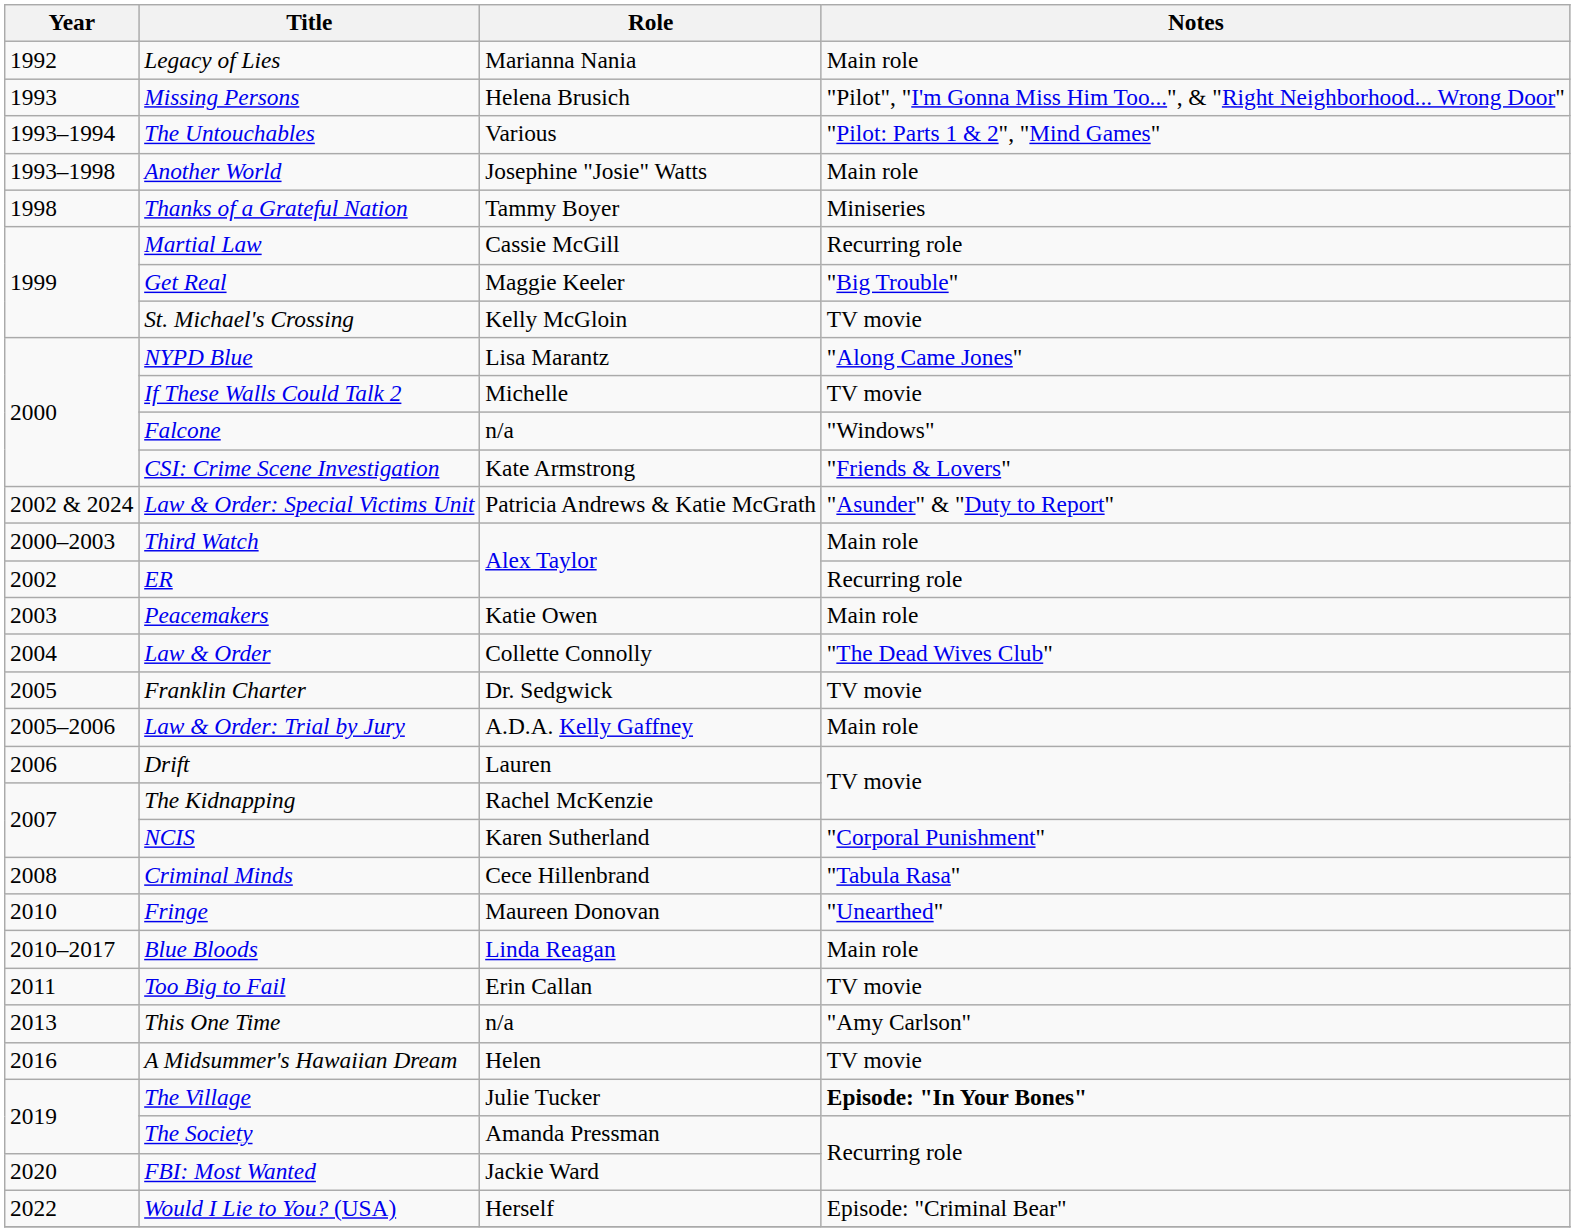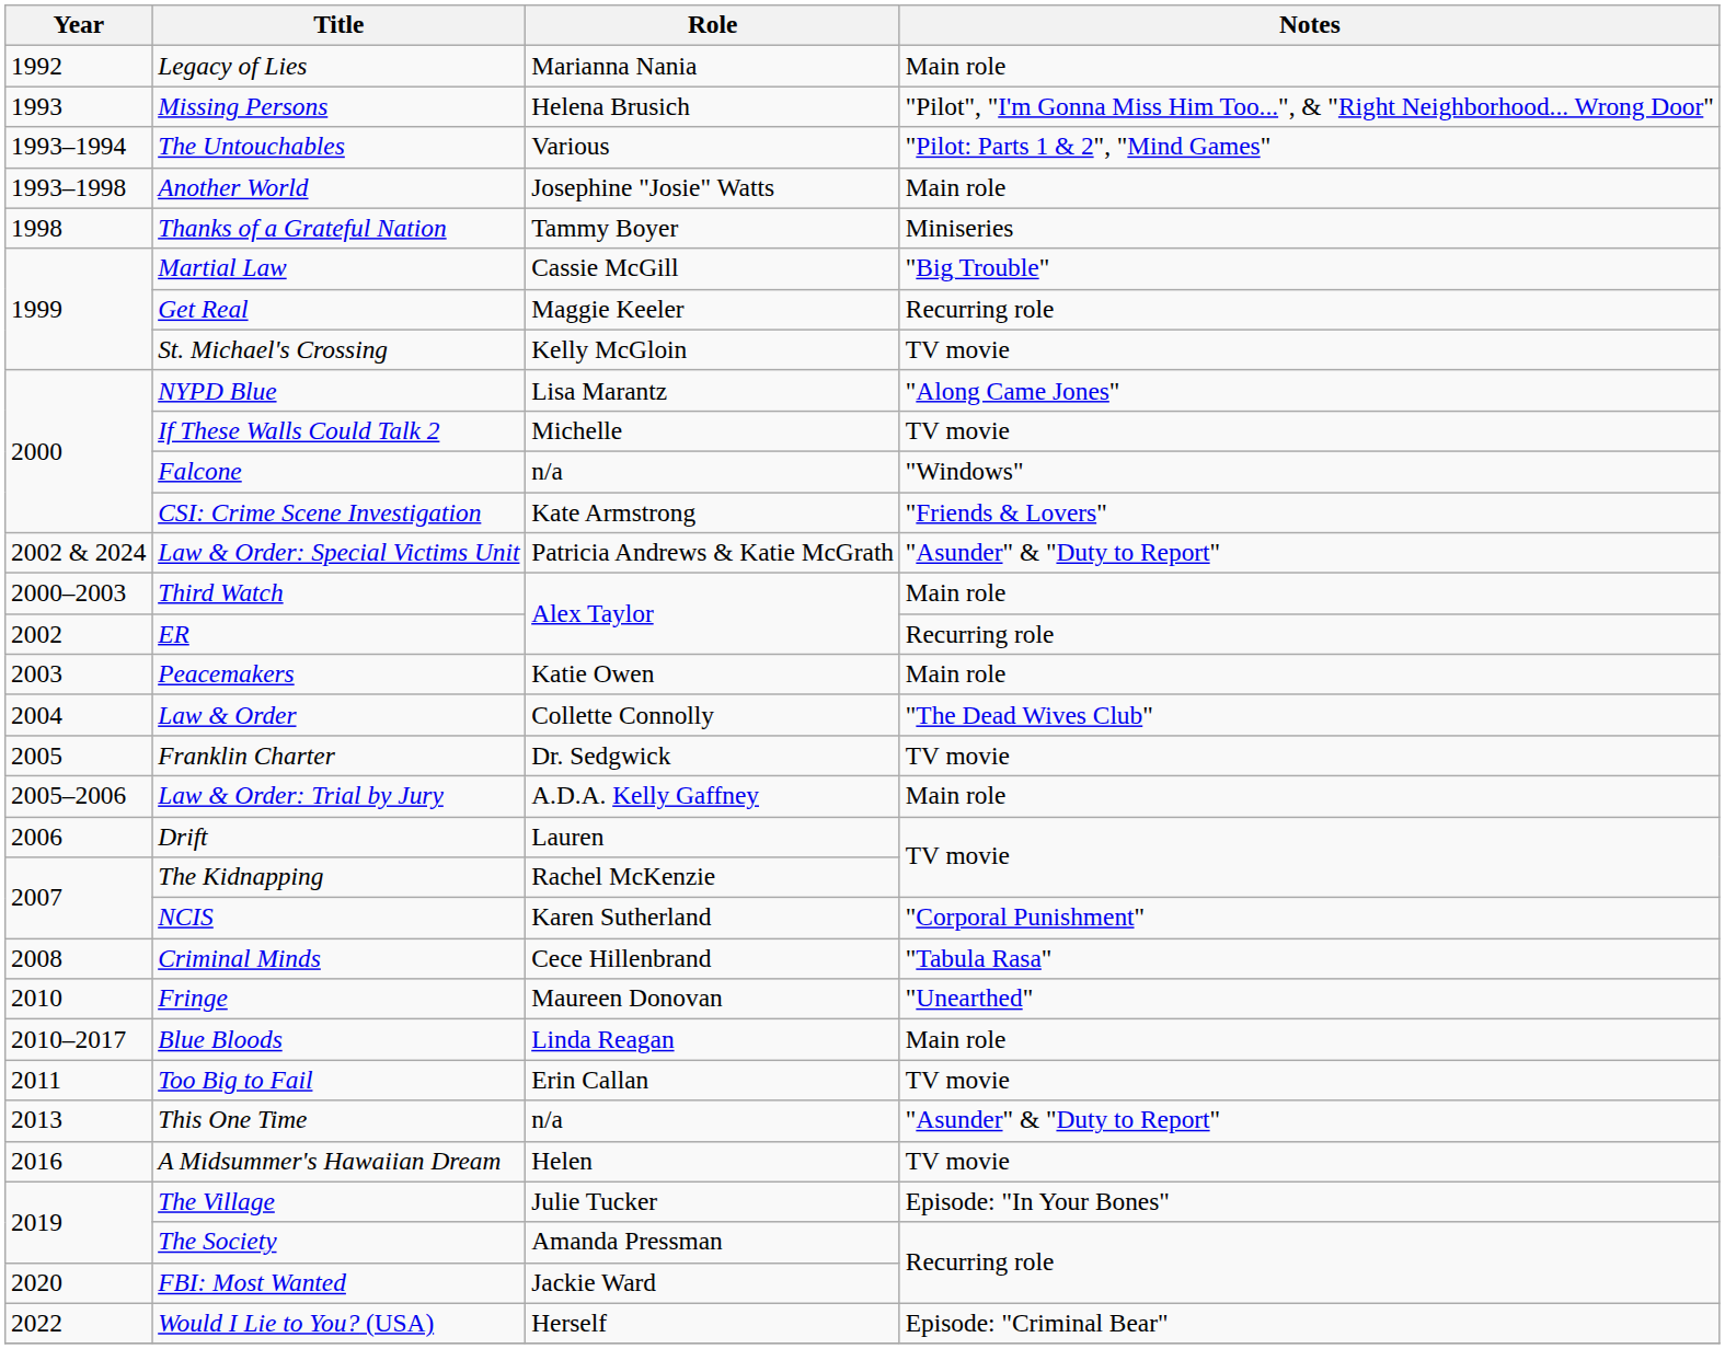 <table class="wikitable sortable">
 <tr>
 <th>Year</th>
 <th>Title</th>
 <th>Role</th>
 <th class="unsortable">Notes</th>
 </tr>
 <tr>
 <td>1992</td>
 <td><em>Legacy of Lies</em></td>
 <td>Marianna Nania</td>
 <td>Main role</td>
 </tr>
 <tr>
 <td>1993</td>
 <td><em><a href='#'>Missing Persons</a></em></td>
 <td>Helena Brusich</td>
 <td>"Pilot", "<a href='#'>I'm Gonna Miss Him Too...</a>", & "<a href='#'>Right Neighborhood... Wrong Door</a>"</td>
 </tr>
 <tr>
 <td>1993–1994</td>
 <td><em><a href='#'>The Untouchables</a></em></td>
 <td>Various</td>
 <td>"<a href='#'>Pilot: Parts 1 & 2</a>", "<a href='#'>Mind Games</a>"</td>
 </tr>
 <tr>
 <td>1993–1998</td>
 <td><em><a href='#'>Another World</a></em></td>
 <td>Josephine "Josie" Watts</td>
 <td>Main role</td>
 </tr>
 <tr>
 <td>1998</td>
 <td><em><a href='#'>Thanks of a Grateful Nation</a></em></td>
 <td>Tammy Boyer</td>
 <td>Miniseries</td>
 </tr>
 <tr>
 <td rowspan=3>1999</td>
 <td><em><a href='#'>Martial Law</a></em></td>
 <td>Cassie McGill</td>
-<td>Recurring role</td>
+<td>"<a href='#'>Big Trouble</a>"</td>
 </tr>
 <tr>
 <td><em><a href='#'>Get Real</a></em></td>
 <td>Maggie Keeler</td>
-<td>"<a href='#'>Big Trouble</a>"</td>
+<td>Recurring role</td>
 </tr>
 <tr>
 <td><em>St. Michael's Crossing</em></td>
 <td>Kelly McGloin</td>
 <td>TV movie</td>
 </tr>
 <tr>
 <td rowspan=4>2000</td>
 <td><em><a href='#'>NYPD Blue</a></em></td>
 <td>Lisa Marantz</td>
 <td>"<a href='#'>Along Came Jones</a>"</td>
 </tr>
 <tr>
 <td><em><a href='#'>If These Walls Could Talk 2</a></em></td>
 <td>Michelle</td>
 <td>TV movie</td>
 </tr>
 <tr>
 <td><em><a href='#'>Falcone</a></em></td>
 <td>n/a</td>
 <td>"Windows"</td>
 </tr>
 <tr>
 <td><em><a href='#'>CSI: Crime Scene Investigation</a></em></td>
 <td>Kate Armstrong</td>
 <td>"<a href='#'>Friends & Lovers</a>"</td>
 </tr>
 <tr>
 <td>2002 & 2024</td>
 <td><em><a href='#'>Law & Order: Special Victims Unit</a></em></td>
 <td>Patricia Andrews & Katie McGrath</td>
 <td>"<a href='#'>Asunder</a>" & "<a href='#'>Duty to Report</a>"</td>
 </tr>
 <tr>
 <td>2000–2003</td>
 <td><em><a href='#'>Third Watch</a></em></td>
 <td rowspan=2><a href='#'>Alex Taylor</a></td>
 <td>Main role</td>
 </tr>
 <tr>
 <td>2002</td>
 <td><em><a href='#'>ER</a></em></td>
 <td>Recurring role</td>
 </tr>
 <tr>
 <td>2003</td>
 <td><em><a href='#'>Peacemakers</a></em></td>
 <td>Katie Owen</td>
 <td>Main role</td>
 </tr>
 <tr>
 <td>2004</td>
 <td><em><a href='#'>Law & Order</a></em></td>
 <td>Collette Connolly</td>
 <td>"<a href='#'>The Dead Wives Club</a>"</td>
 </tr>
 <tr>
 <td>2005</td>
 <td><em>Franklin Charter</em></td>
 <td>Dr. Sedgwick</td>
 <td>TV movie</td>
 </tr>
 <tr>
 <td>2005–2006</td>
 <td><em><a href='#'>Law & Order: Trial by Jury</a></em></td>
 <td>A.D.A. <a href='#'>Kelly Gaffney</a></td>
 <td>Main role</td>
 </tr>
 <tr>
 <td>2006</td>
 <td><em>Drift</em></td>
 <td>Lauren</td>
 <td rowspan=2>TV movie</td>
 </tr>
 <tr>
 <td rowspan=2>2007</td>
 <td><em>The Kidnapping</em></td>
 <td>Rachel McKenzie</td>
 </tr>
 <tr>
 <td><em><a href='#'>NCIS</a></em></td>
 <td>Karen Sutherland</td>
 <td>"<a href='#'>Corporal Punishment</a>"</td>
 </tr>
 <tr>
 <td>2008</td>
 <td><em><a href='#'>Criminal Minds</a></em></td>
 <td>Cece Hillenbrand</td>
 <td>"<a href='#'>Tabula Rasa</a>"</td>
 </tr>
 <tr>
 <td>2010</td>
 <td><em><a href='#'>Fringe</a></em></td>
 <td>Maureen Donovan</td>
 <td>"<a href='#'>Unearthed</a>"</td>
 </tr>
 <tr>
 <td>2010–2017</td>
 <td><em><a href='#'>Blue Bloods</a></em></td>
 <td><a href='#'>Linda Reagan</a></td>
 <td>Main role</td>
 </tr>
 <tr>
 <td>2011</td>
 <td><em><a href='#'>Too Big to Fail</a></em></td>
 <td>Erin Callan</td>
 <td>TV movie</td>
 </tr>
 <tr>
 <td>2013</td>
 <td><em>This One Time</em></td>
 <td>n/a</td>
-<td>"Amy Carlson"</td>
+<td>"<a href='#'>Asunder</a>" & "<a href='#'>Duty to Report</a>"</td>
 </tr>
 <tr>
 <td>2016</td>
 <td><em>A Midsummer's Hawaiian Dream</em></td>
 <td>Helen</td>
 <td>TV movie</td>
 </tr>
 <tr>
 <td rowspan=2>2019</td>
 <td><em><a href='#'>The Village</a></em></td>
 <td>Julie Tucker</td>
-<td><strong>Episode: "In Your Bones"</strong></td>
+<td>Episode: "In Your Bones"</td>
 </tr>
 <tr>
 <td><em><a href='#'>The Society</a></em></td>
 <td>Amanda Pressman</td>
 <td rowspan=2>Recurring role</td>
 </tr>
 <tr>
 <td>2020</td>
 <td><em><a href='#'>FBI: Most Wanted</a></em></td>
 <td>Jackie Ward</td>
 </tr>
 <tr>
 <td>2022</td>
 <td><a href='#'><em>Would I Lie to You?</em> (USA)</a></td>
 <td>Herself</td>
 <td>Episode: "Criminal Bear"</td>
 </tr>
 <tr>
 </tr>
 </table>
